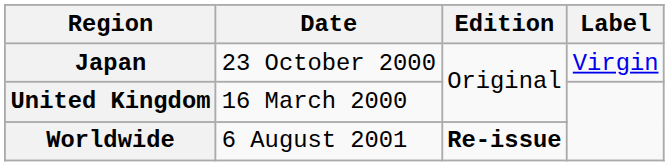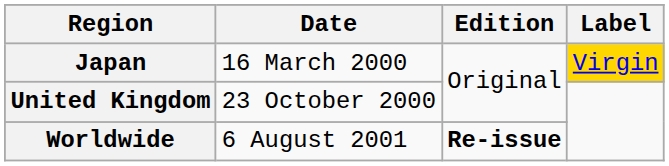 <table class="wikitable plainrowheaders">
 <tr>
 <th scope="col">Region</th>
 <th scope="col">Date</th>
 <th scope="col">Edition</th>
 <th scope="col">Label</th>
 </tr>
 <tr>
 <th scope="row">Japan</th>
-<td>23 October 2000</td>
+<td>16 March 2000</td>
 <td rowspan="2">Original</td>
-<td rowspan="1"><a href='#'>Virgin</a></td>
+<td rowspan="1" style="background: gold;"><a href='#'>Virgin</a></td>
 </tr>
 <tr>
 <th scope="row">United Kingdom</th>
-<td>16 March 2000</td>
+<td>23 October 2000</td>
 <td rowspan="2"></td>
 </tr>
 <tr>
 <th scope="row">Worldwide</th>
 <td>6 August 2001</td>
 <td><strong>Re-issue</strong></td>
 </tr>
 </table>
